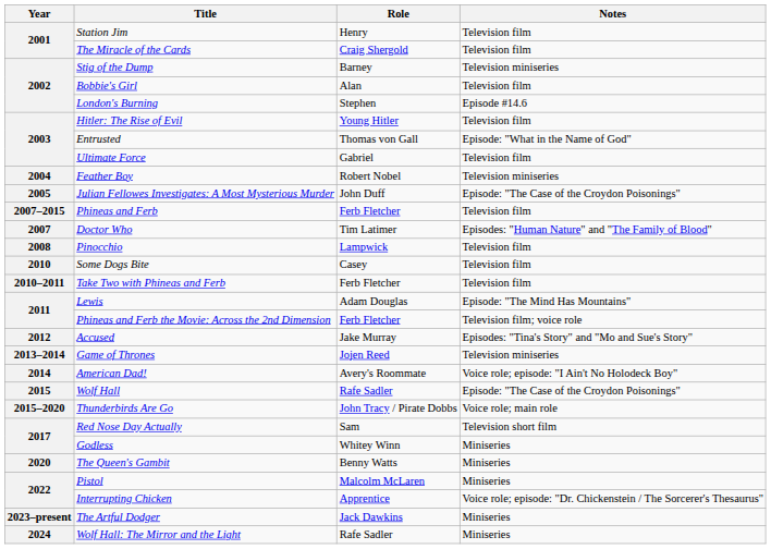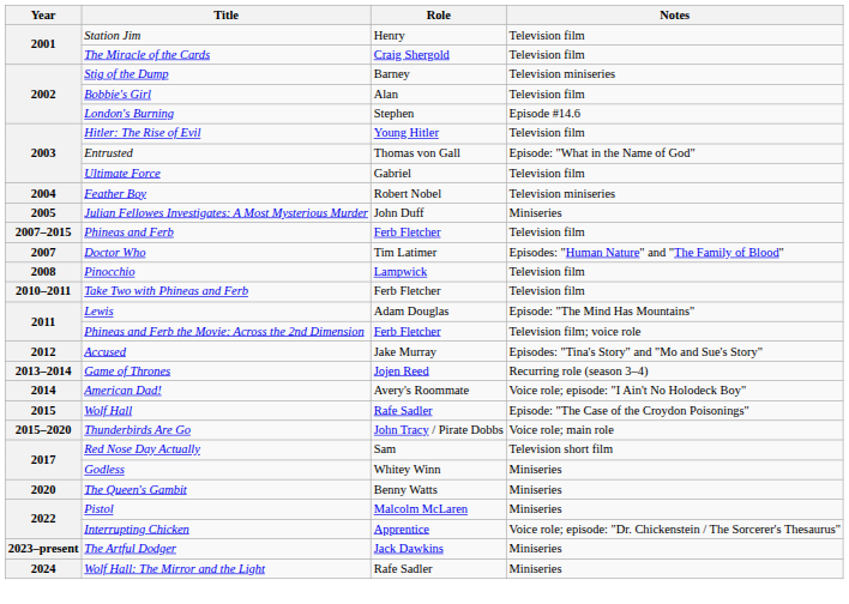 <table class="wikitable plainrowheaders sortable">
 <tr>
 <th scope="col">Year</th>
 <th scope="col">Title</th>
 <th scope="col" class="unsortable">Role</th>
 <th scope="col" class="unsortable">Notes</th>
 </tr>
 <tr>
 <th scope="row" rowspan="2">2001</th>
 <td><em>Station Jim</em></td>
 <td>Henry</td>
 <td>Television film</td>
 </tr>
 <tr>
 <td data-sort-value="Miracle of the Cards, The"><em><a href='#'>The Miracle of the Cards</a></em></td>
 <td><a href='#'>Craig Shergold</a></td>
 <td>Television film</td>
 </tr>
 <tr>
 <th scope="row" rowspan="3">2002</th>
 <td><em><a href='#'>Stig of the Dump</a></em></td>
 <td>Barney</td>
 <td>Television miniseries</td>
 </tr>
 <tr>
 <td><em><a href='#'>Bobbie's Girl</a></em></td>
 <td>Alan</td>
 <td>Television film</td>
 </tr>
 <tr>
 <td><em><a href='#'>London's Burning</a></em></td>
 <td>Stephen</td>
 <td>Episode #14.6</td>
 </tr>
 <tr>
 <th scope="row" rowspan="3">2003</th>
 <td><em><a href='#'>Hitler: The Rise of Evil</a></em></td>
 <td><a href='#'>Young Hitler</a></td>
 <td>Television film</td>
 </tr>
 <tr>
 <td><em>Entrusted</em></td>
 <td>Thomas von Gall</td>
 <td>Episode: "What in the Name of God"</td>
 </tr>
 <tr>
 <td><em><a href='#'>Ultimate Force</a></em></td>
 <td>Gabriel</td>
 <td>Television film</td>
 </tr>
 <tr>
 <th scope="row">2004</th>
 <td><em><a href='#'>Feather Boy</a></em></td>
 <td>Robert Nobel</td>
 <td>Television miniseries</td>
 </tr>
 <tr>
 <th scope="row">2005</th>
 <td><em><a href='#'>Julian Fellowes Investigates: A Most Mysterious Murder</a></em></td>
 <td>John Duff</td>
-<td>Episode: "The Case of the Croydon Poisonings"</td>
+<td>Miniseries</td>
 </tr>
 <tr>
 <th scope="row">2007–2015</th>
 <td><em><a href='#'>Phineas and Ferb</a></em></td>
 <td><a href='#'>Ferb Fletcher</a></td>
 <td>Television film</td>
 </tr>
 <tr>
 <th scope="row">2007</th>
 <td><em><a href='#'>Doctor Who</a></em></td>
 <td>Tim Latimer</td>
 <td>Episodes: "<a href='#'>Human Nature</a>" and "<a href='#'>The Family of Blood</a>"</td>
 </tr>
 <tr>
 <th scope="row">2008</th>
 <td><em><a href='#'>Pinocchio</a></em></td>
 <td><a href='#'>Lampwick</a></td>
-<td>Television film</td>
-</tr>
-<tr>
-<th scope="row">2010</th>
-<td><em>Some Dogs Bite</em></td>
-<td>Casey</td>
 <td>Television film</td>
 </tr>
 <tr>
 <th scope="row">2010–2011</th>
 <td><em><a href='#'>Take Two with Phineas and Ferb</a></em></td>
 <td>Ferb Fletcher</td>
 <td>Television film</td>
 </tr>
 <tr>
 <th scope="row" rowspan="2">2011</th>
 <td><em><a href='#'>Lewis</a></em></td>
 <td>Adam Douglas</td>
 <td>Episode: "The Mind Has Mountains"</td>
 </tr>
 <tr>
 <td><em><a href='#'>Phineas and Ferb the Movie: Across the 2nd Dimension</a></em></td>
 <td><a href='#'>Ferb Fletcher</a></td>
 <td>Television film; voice role</td>
 </tr>
 <tr>
 <th scope="row">2012</th>
 <td><em><a href='#'>Accused</a></em></td>
 <td>Jake Murray</td>
 <td>Episodes: "Tina's Story" and "Mo and Sue's Story"</td>
 </tr>
 <tr>
 <th scope="row">2013–2014</th>
 <td><em><a href='#'>Game of Thrones</a></em></td>
 <td><a href='#'>Jojen Reed</a></td>
-<td>Television miniseries</td>
+<td>Recurring role (season 3–4)</td>
 </tr>
 <tr>
 <th scope="row">2014</th>
 <td><em><a href='#'>American Dad!</a></em></td>
 <td>Avery's Roommate</td>
 <td>Voice role; episode: "I Ain't No Holodeck Boy"</td>
 </tr>
 <tr>
 <th scope="row">2015</th>
 <td><em><a href='#'>Wolf Hall</a></em></td>
 <td><a href='#'>Rafe Sadler</a></td>
 <td>Episode: "The Case of the Croydon Poisonings"</td>
 </tr>
 <tr>
 <th scope="row">2015–2020</th>
 <td><em><a href='#'>Thunderbirds Are Go</a></em></td>
 <td><a href='#'>John Tracy</a> / Pirate Dobbs</td>
 <td>Voice role; main role</td>
 </tr>
 <tr>
 <th scope="row" rowspan=2>2017</th>
 <td><em><a href='#'>Red Nose Day Actually</a></em></td>
 <td>Sam</td>
 <td>Television short film</td>
 </tr>
 <tr>
 <td><em><a href='#'>Godless</a></em></td>
 <td>Whitey Winn</td>
 <td>Miniseries</td>
 </tr>
 <tr>
 <th scope="row">2020</th>
 <td data-sort-value="Queen's Gambit, The"><em><a href='#'>The Queen's Gambit</a></em></td>
 <td>Benny Watts</td>
 <td>Miniseries</td>
 </tr>
 <tr>
 <th rowspan="2" scope="row">2022</th>
 <td><em><a href='#'>Pistol</a></em></td>
 <td><a href='#'>Malcolm McLaren</a></td>
 <td>Miniseries</td>
 </tr>
 <tr>
 <td><em><a href='#'>Interrupting Chicken</a></em></td>
 <td><a href='#'>Apprentice</a></td>
 <td>Voice role; episode: "Dr. Chickenstein / The Sorcerer's Thesaurus"</td>
 </tr>
 <tr>
 <th scope="row">2023–present</th>
 <td data-sort-value="Artful Dodger, The"><em><a href='#'>The Artful Dodger</a></em></td>
 <td><a href='#'>Jack Dawkins</a></td>
 <td>Miniseries</td>
 </tr>
 <tr>
 <th scope="row">2024</th>
 <td data-sort-value="Wolf Hall: The Mirror and the Light"><em><a href='#'>Wolf Hall: The Mirror and the Light</a></em></td>
 <td>Rafe Sadler</td>
 <td>Miniseries</td>
 </tr>
 </table>
